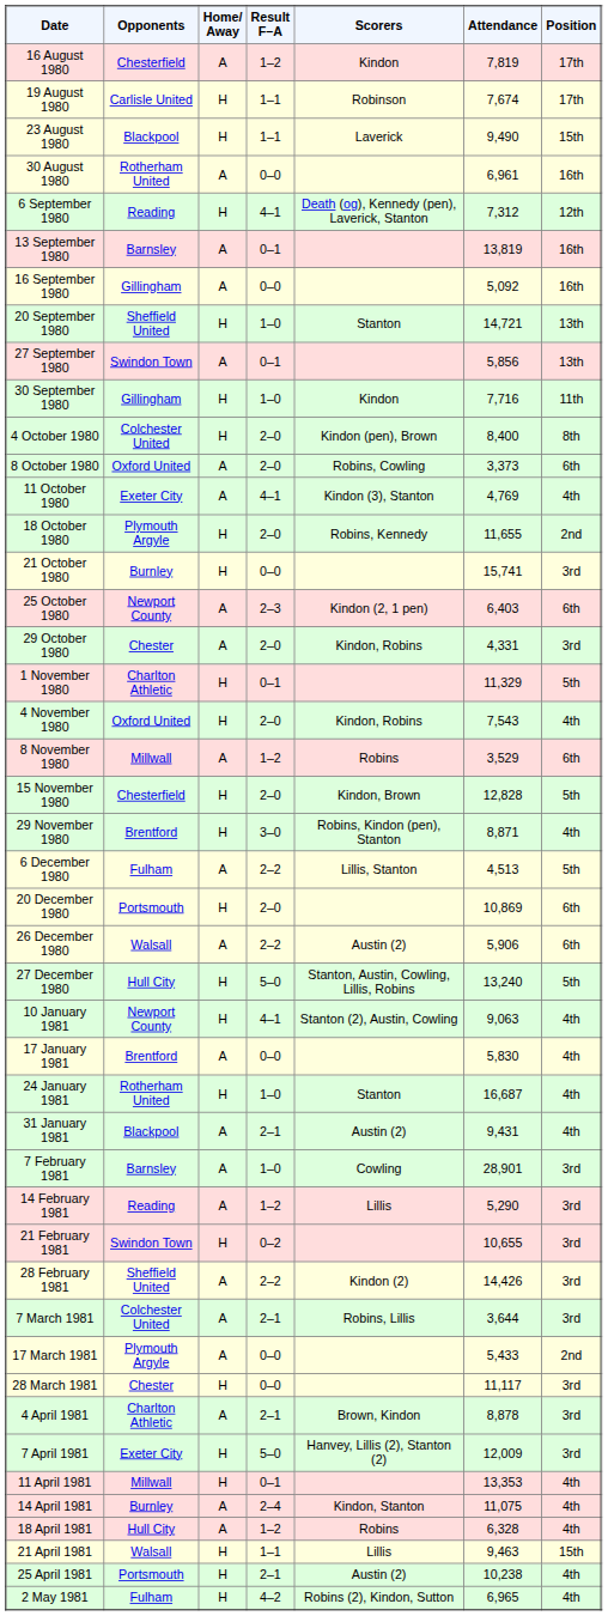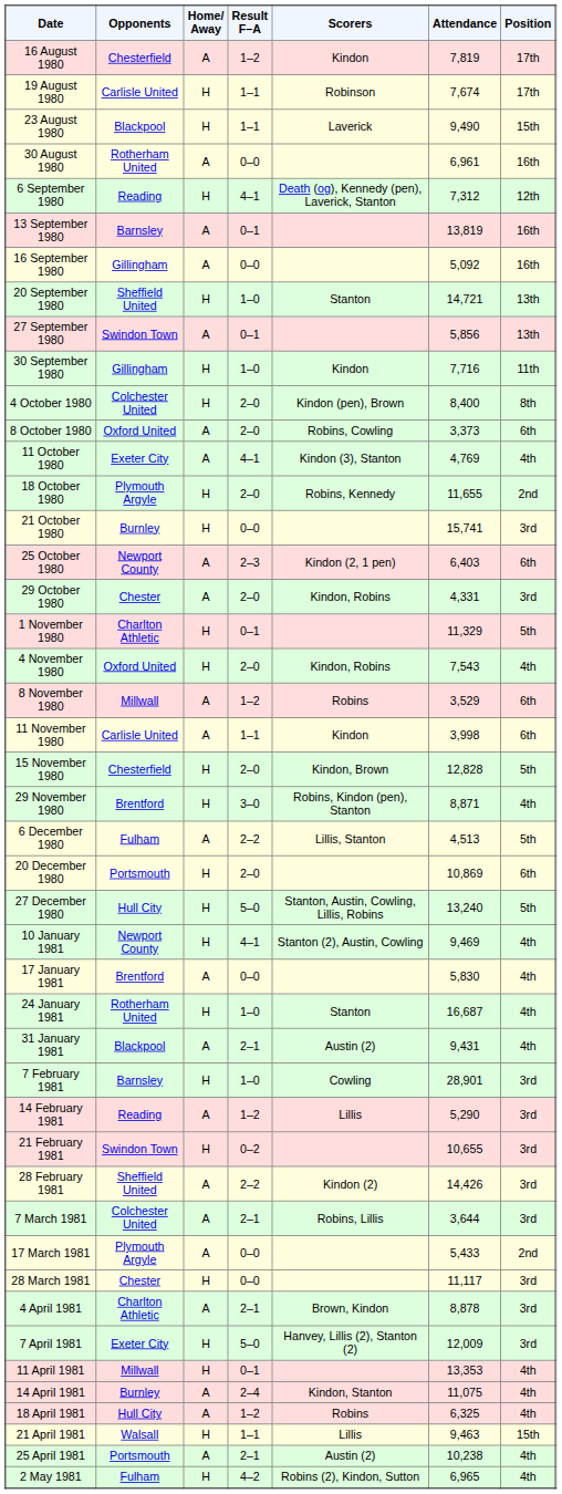 <table border="2" cellpadding="4" style="border-collapse:collapse; text-align:center; font-size:smaller;">
 <tr style="background:#f0f6ff;">
 <th><strong>Date</strong></th>
 <th><strong>Opponents</strong></th>
 <th><strong>Home/<br>Away</strong></th>
 <th><strong>Result<br>F–A</strong></th>
 <th><strong>Scorers</strong></th>
 <th><strong>Attendance</strong></th>
 <th><strong>Position</strong></th>
 </tr>
 <tr bgcolor="#ffdddd">
 <td>16 August 1980</td>
 <td><a href='#'>Chesterfield</a></td>
 <td>A</td>
 <td>1–2</td>
 <td>Kindon</td>
 <td>7,819</td>
 <td>17th</td>
 </tr>
 <tr bgcolor="#ffffdd">
 <td>19 August 1980</td>
 <td><a href='#'>Carlisle United</a></td>
 <td>H</td>
 <td>1–1</td>
 <td>Robinson</td>
 <td>7,674</td>
 <td>17th</td>
 </tr>
 <tr bgcolor="#ffffdd">
 <td>23 August 1980</td>
 <td><a href='#'>Blackpool</a></td>
 <td>H</td>
 <td>1–1</td>
 <td>Laverick</td>
 <td>9,490</td>
 <td>15th</td>
 </tr>
 <tr bgcolor="#ffffdd">
 <td>30 August 1980</td>
 <td><a href='#'>Rotherham United</a></td>
 <td>A</td>
 <td>0–0</td>
 <td></td>
 <td>6,961</td>
 <td>16th</td>
 </tr>
 <tr bgcolor="#ddffdd">
 <td>6 September 1980</td>
 <td><a href='#'>Reading</a></td>
 <td>H</td>
 <td>4–1</td>
 <td><a href='#'>Death</a> (<a href='#'>og</a>), Kennedy (pen), Laverick, Stanton</td>
 <td>7,312</td>
 <td>12th</td>
 </tr>
 <tr bgcolor="#ffdddd">
 <td>13 September 1980</td>
 <td><a href='#'>Barnsley</a></td>
 <td>A</td>
 <td>0–1</td>
 <td></td>
 <td>13,819</td>
 <td>16th</td>
 </tr>
 <tr bgcolor="#ffffdd">
 <td>16 September 1980</td>
 <td><a href='#'>Gillingham</a></td>
 <td>A</td>
 <td>0–0</td>
 <td></td>
 <td>5,092</td>
 <td>16th</td>
 </tr>
 <tr bgcolor="#ddffdd">
 <td>20 September 1980</td>
 <td><a href='#'>Sheffield United</a></td>
 <td>H</td>
 <td>1–0</td>
 <td>Stanton</td>
 <td>14,721</td>
 <td>13th</td>
 </tr>
 <tr bgcolor="#ffdddd">
 <td>27 September 1980</td>
 <td><a href='#'>Swindon Town</a></td>
 <td>A</td>
 <td>0–1</td>
 <td></td>
 <td>5,856</td>
 <td>13th</td>
 </tr>
 <tr bgcolor="#ddffdd">
 <td>30 September 1980</td>
 <td><a href='#'>Gillingham</a></td>
 <td>H</td>
 <td>1–0</td>
 <td>Kindon</td>
 <td>7,716</td>
 <td>11th</td>
 </tr>
 <tr bgcolor="#ddffdd">
 <td>4 October 1980</td>
 <td><a href='#'>Colchester United</a></td>
 <td>H</td>
 <td>2–0</td>
 <td>Kindon (pen), Brown</td>
 <td>8,400</td>
 <td>8th</td>
 </tr>
 <tr bgcolor="#ddffdd">
 <td>8 October 1980</td>
 <td><a href='#'>Oxford United</a></td>
 <td>A</td>
 <td>2–0</td>
 <td>Robins, Cowling</td>
 <td>3,373</td>
 <td>6th</td>
 </tr>
 <tr bgcolor="#ddffdd">
 <td>11 October 1980</td>
 <td><a href='#'>Exeter City</a></td>
 <td>A</td>
 <td>4–1</td>
 <td>Kindon (3), Stanton</td>
 <td>4,769</td>
 <td>4th</td>
 </tr>
 <tr bgcolor="#ddffdd">
 <td>18 October 1980</td>
 <td><a href='#'>Plymouth Argyle</a></td>
 <td>H</td>
 <td>2–0</td>
 <td>Robins, Kennedy</td>
 <td>11,655</td>
 <td>2nd</td>
 </tr>
 <tr bgcolor="#ffffdd">
 <td>21 October 1980</td>
 <td><a href='#'>Burnley</a></td>
 <td>H</td>
 <td>0–0</td>
 <td></td>
 <td>15,741</td>
 <td>3rd</td>
 </tr>
 <tr bgcolor="#ffdddd">
 <td>25 October 1980</td>
 <td><a href='#'>Newport County</a></td>
 <td>A</td>
 <td>2–3</td>
 <td>Kindon (2, 1 pen)</td>
 <td>6,403</td>
 <td>6th</td>
 </tr>
 <tr bgcolor="#ddffdd">
 <td>29 October 1980</td>
 <td><a href='#'>Chester</a></td>
 <td>A</td>
 <td>2–0</td>
 <td>Kindon, Robins</td>
 <td>4,331</td>
 <td>3rd</td>
 </tr>
 <tr bgcolor="#ffdddd">
 <td>1 November 1980</td>
 <td><a href='#'>Charlton Athletic</a></td>
 <td>H</td>
 <td>0–1</td>
 <td></td>
 <td>11,329</td>
 <td>5th</td>
 </tr>
 <tr bgcolor="#ddffdd">
 <td>4 November 1980</td>
 <td><a href='#'>Oxford United</a></td>
 <td>H</td>
 <td>2–0</td>
 <td>Kindon, Robins</td>
 <td>7,543</td>
 <td>4th</td>
 </tr>
 <tr bgcolor="#ffdddd">
 <td>8 November 1980</td>
 <td><a href='#'>Millwall</a></td>
 <td>A</td>
 <td>1–2</td>
 <td>Robins</td>
 <td>3,529</td>
 <td>6th</td>
 </tr>
+<tr bgcolor="#ffffdd">
+<td>11 November 1980</td>
+<td><a href='#'>Carlisle United</a></td>
+<td>A</td>
+<td>1–1</td>
+<td>Kindon</td>
+<td>3,998</td>
+<td>6th</td>
+</tr>
 <tr bgcolor="#ddffdd">
 <td>15 November 1980</td>
 <td><a href='#'>Chesterfield</a></td>
 <td>H</td>
 <td>2–0</td>
 <td>Kindon, Brown</td>
 <td>12,828</td>
 <td>5th</td>
 </tr>
 <tr bgcolor="#ddffdd">
 <td>29 November 1980</td>
 <td><a href='#'>Brentford</a></td>
 <td>H</td>
 <td>3–0</td>
 <td>Robins, Kindon (pen), Stanton</td>
 <td>8,871</td>
 <td>4th</td>
 </tr>
 <tr bgcolor="#ffffdd">
 <td>6 December 1980</td>
 <td><a href='#'>Fulham</a></td>
 <td>A</td>
 <td>2–2</td>
 <td>Lillis, Stanton</td>
 <td>4,513</td>
 <td>5th</td>
 </tr>
 <tr bgcolor="#ffffdd">
 <td>20 December 1980</td>
 <td><a href='#'>Portsmouth</a></td>
 <td>H</td>
 <td>2–0</td>
 <td></td>
 <td>10,869</td>
 <td>6th</td>
 </tr>
-<tr bgcolor="#ffffdd">
-<td>26 December 1980</td>
-<td><a href='#'>Walsall</a></td>
-<td>A</td>
-<td>2–2</td>
-<td>Austin (2)</td>
-<td>5,906</td>
-<td>6th</td>
-</tr>
 <tr bgcolor="#ddffdd">
 <td>27 December 1980</td>
 <td><a href='#'>Hull City</a></td>
 <td>H</td>
 <td>5–0</td>
 <td>Stanton, Austin, Cowling, Lillis, Robins</td>
 <td>13,240</td>
 <td>5th</td>
 </tr>
 <tr bgcolor="#ddffdd">
 <td>10 January 1981</td>
 <td><a href='#'>Newport County</a></td>
 <td>H</td>
 <td>4–1</td>
 <td>Stanton (2), Austin, Cowling</td>
-<td>9,063</td>
+<td>9,469</td>
 <td>4th</td>
 </tr>
 <tr bgcolor="#ffffdd">
 <td>17 January 1981</td>
 <td><a href='#'>Brentford</a></td>
 <td>A</td>
 <td>0–0</td>
 <td></td>
 <td>5,830</td>
 <td>4th</td>
 </tr>
 <tr bgcolor="#ddffdd">
 <td>24 January 1981</td>
 <td><a href='#'>Rotherham United</a></td>
 <td>H</td>
 <td>1–0</td>
 <td>Stanton</td>
 <td>16,687</td>
 <td>4th</td>
 </tr>
 <tr bgcolor="#ddffdd">
 <td>31 January 1981</td>
 <td><a href='#'>Blackpool</a></td>
 <td>A</td>
 <td>2–1</td>
 <td>Austin (2)</td>
 <td>9,431</td>
 <td>4th</td>
 </tr>
 <tr bgcolor="#ddffdd">
 <td>7 February 1981</td>
 <td><a href='#'>Barnsley</a></td>
-<td>A</td>
+<td>H</td>
 <td>1–0</td>
 <td>Cowling</td>
 <td>28,901</td>
 <td>3rd</td>
 </tr>
 <tr bgcolor="#ffdddd">
 <td>14 February 1981</td>
 <td><a href='#'>Reading</a></td>
 <td>A</td>
 <td>1–2</td>
 <td>Lillis</td>
 <td>5,290</td>
 <td>3rd</td>
 </tr>
 <tr bgcolor="#ffdddd">
 <td>21 February 1981</td>
 <td><a href='#'>Swindon Town</a></td>
 <td>H</td>
 <td>0–2</td>
 <td></td>
 <td>10,655</td>
 <td>3rd</td>
 </tr>
 <tr bgcolor="#ffffdd">
 <td>28 February 1981</td>
 <td><a href='#'>Sheffield United</a></td>
 <td>A</td>
 <td>2–2</td>
 <td>Kindon (2)</td>
 <td>14,426</td>
 <td>3rd</td>
 </tr>
 <tr bgcolor="#ddffdd">
 <td>7 March 1981</td>
 <td><a href='#'>Colchester United</a></td>
 <td>A</td>
 <td>2–1</td>
 <td>Robins, Lillis</td>
 <td>3,644</td>
 <td>3rd</td>
 </tr>
 <tr bgcolor="#ffffdd">
 <td>17 March 1981</td>
 <td><a href='#'>Plymouth Argyle</a></td>
 <td>A</td>
 <td>0–0</td>
 <td></td>
 <td>5,433</td>
 <td>2nd</td>
 </tr>
 <tr bgcolor="#ffffdd">
 <td>28 March 1981</td>
 <td><a href='#'>Chester</a></td>
 <td>H</td>
 <td>0–0</td>
 <td></td>
 <td>11,117</td>
 <td>3rd</td>
 </tr>
 <tr bgcolor="#ddffdd">
 <td>4 April 1981</td>
 <td><a href='#'>Charlton Athletic</a></td>
 <td>A</td>
 <td>2–1</td>
 <td>Brown, Kindon</td>
 <td>8,878</td>
 <td>3rd</td>
 </tr>
 <tr bgcolor="#ddffdd">
 <td>7 April 1981</td>
 <td><a href='#'>Exeter City</a></td>
 <td>H</td>
 <td>5–0</td>
 <td>Hanvey, Lillis (2), Stanton (2)</td>
 <td>12,009</td>
 <td>3rd</td>
 </tr>
 <tr bgcolor="#ffdddd">
 <td>11 April 1981</td>
 <td><a href='#'>Millwall</a></td>
 <td>H</td>
 <td>0–1</td>
 <td></td>
 <td>13,353</td>
 <td>4th</td>
 </tr>
 <tr bgcolor="#ffdddd">
 <td>14 April 1981</td>
 <td><a href='#'>Burnley</a></td>
 <td>A</td>
 <td>2–4</td>
 <td>Kindon, Stanton</td>
 <td>11,075</td>
 <td>4th</td>
 </tr>
 <tr bgcolor="#ffdddd">
 <td>18 April 1981</td>
 <td><a href='#'>Hull City</a></td>
 <td>A</td>
 <td>1–2</td>
 <td>Robins</td>
-<td>6,328</td>
+<td>6,325</td>
 <td>4th</td>
 </tr>
 <tr bgcolor="#ffffdd">
 <td>21 April 1981</td>
 <td><a href='#'>Walsall</a></td>
 <td>H</td>
 <td>1–1</td>
 <td>Lillis</td>
 <td>9,463</td>
 <td>15th</td>
 </tr>
 <tr bgcolor="#ddffdd">
 <td>25 April 1981</td>
 <td><a href='#'>Portsmouth</a></td>
-<td>H</td>
+<td>A</td>
 <td>2–1</td>
 <td>Austin (2)</td>
 <td>10,238</td>
 <td>4th</td>
 </tr>
 <tr bgcolor="#ddffdd">
 <td>2 May 1981</td>
 <td><a href='#'>Fulham</a></td>
 <td>H</td>
 <td>4–2</td>
 <td>Robins (2), Kindon, Sutton</td>
 <td>6,965</td>
 <td>4th</td>
 </tr>
 </table>
